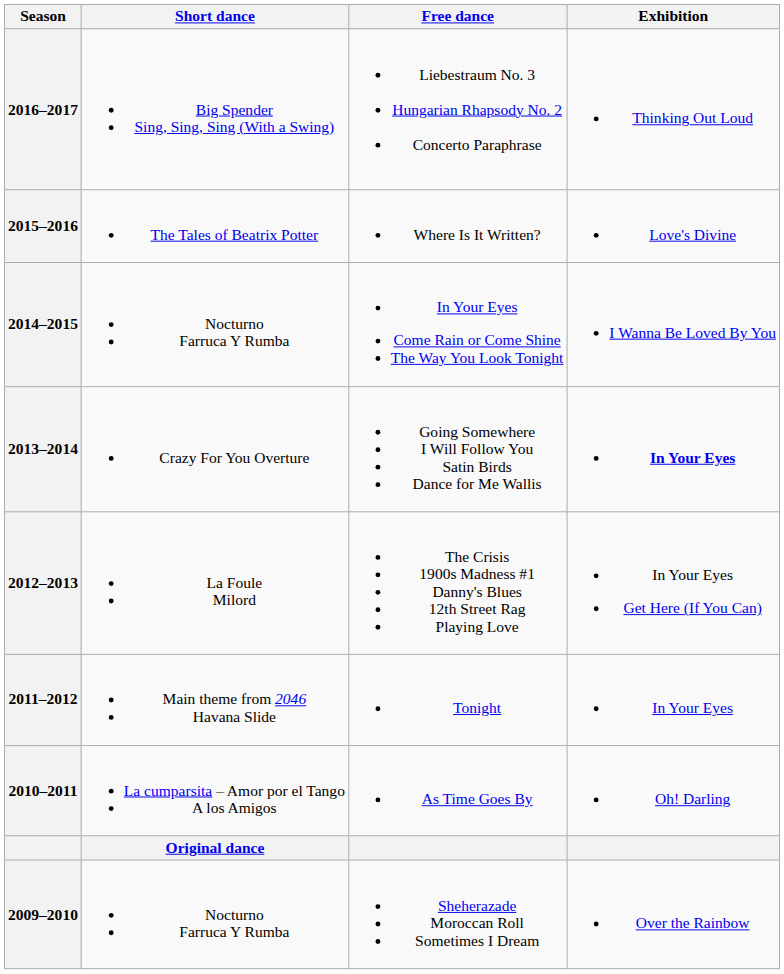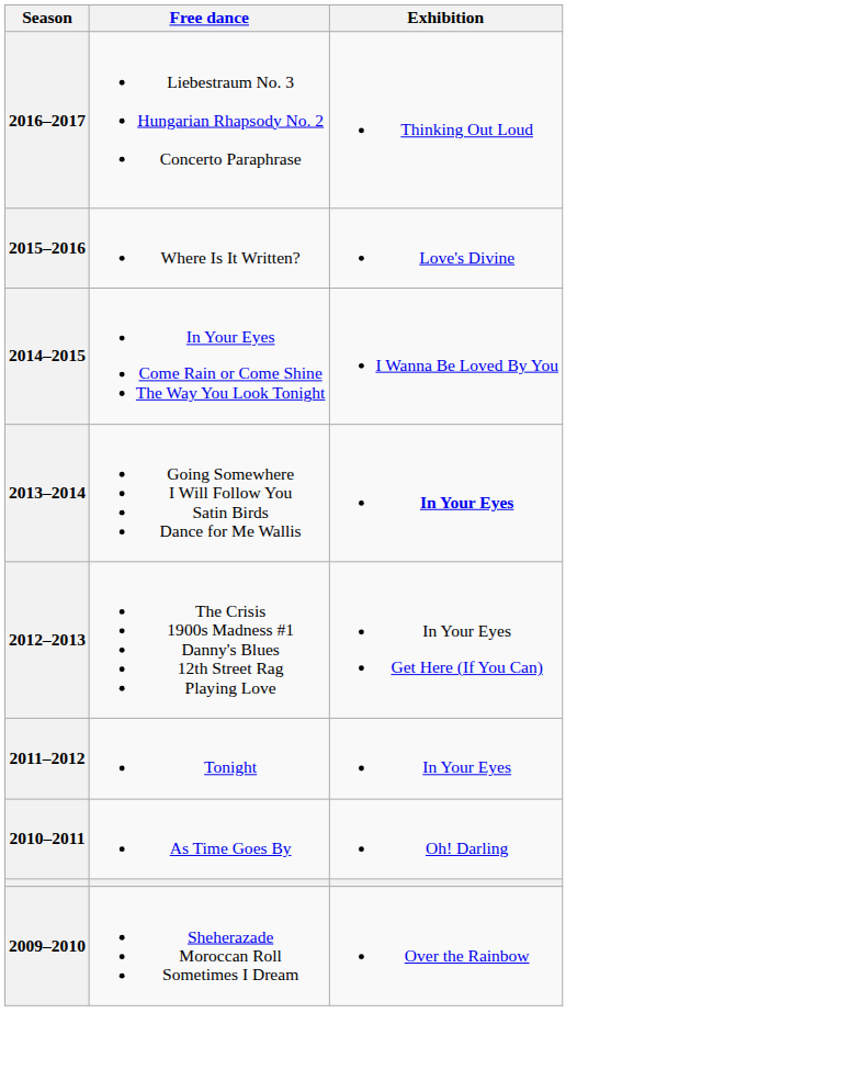 <table class="wikitable" style="text-align:center">
 <tr>
 <th>Season</th>
-<th><a href='#'>Short dance</a></th>
 <th><a href='#'>Free dance</a></th>
 <th>Exhibition</th>
 </tr>
 <tr>
 <th>2016–2017 <br></th>
-<td><br><ul><li><a href='#'>Big Spender</a></li><li><a href='#'>Sing, Sing, Sing (With a Swing)</a> <br></li></ul></td>
 <td><br><ul><li>Liebestraum No. 3 <br> <br></li><li><a href='#'>Hungarian Rhapsody No. 2</a> <br> <br></li><li>Concerto Paraphrase <br> <br></li></ul></td>
 <td><br><ul><li><a href='#'>Thinking Out Loud</a> <br></li></ul></td>
 </tr>
 <tr>
 <th>2015–2016 <br></th>
-<td><br><ul><li><a href='#'>The Tales of Beatrix Potter</a> <br></li></ul></td>
 <td><br><ul><li>Where Is It Written? <br></li></ul></td>
 <td><br><ul><li><a href='#'>Love's Divine</a> <br></li></ul></td>
 </tr>
 <tr>
 <th>2014–2015 <br></th>
-<td><br><ul><li>Nocturno <br></li><li>Farruca Y Rumba <br></li></ul></td>
 <td><br><ul><li><a href='#'>In Your Eyes</a> <br></li></ul><ul><li><a href='#'>Come Rain or Come Shine</a> <br></li><li><a href='#'>The Way You Look Tonight</a> <br></li></ul></td>
 <td><br><ul><li><a href='#'>I Wanna Be Loved By You</a> <br></li></ul></td>
 </tr>
 <tr>
 <th>2013–2014 <br></th>
-<td><br><ul><li>Crazy For You Overture <br></li></ul></td>
 <td><br><ul><li>Going Somewhere</li><li>I Will Follow You</li><li>Satin Birds</li><li>Dance for Me Wallis <br></li></ul></td>
 <td><strong><br><ul><li><a href='#'>In Your Eyes</a> <br></li></ul></strong></td>
 </tr>
 <tr>
 <th>2012–2013 <br></th>
-<td><br><ul><li>La Foule <br></li><li>Milord <br></li></ul></td>
 <td><br><ul><li>The Crisis <br></li><li>1900s Madness #1 <br></li><li>Danny's Blues <br></li><li>12th Street Rag <br></li><li>Playing Love <br></li></ul></td>
 <td><br><ul><li>In Your Eyes <br></li></ul><ul><li><a href='#'>Get Here (If You Can)</a> <br></li></ul></td>
 </tr>
 <tr>
 <th>2011–2012 <br> </th>
-<td><br><ul><li>Main theme from <em><a href='#'>2046</a></em></li><li>Havana Slide <br></li></ul></td>
 <td><br><ul><li><a href='#'>Tonight</a> <br></li></ul></td>
 <td><br><ul><li><a href='#'>In Your Eyes</a> <br></li></ul></td>
 </tr>
 <tr>
 <th>2010–2011 <br> </th>
-<td><br><ul><li><a href='#'>La cumparsita</a> – Amor por el Tango <br></li><li>A los Amigos  <br></li></ul></td>
 <td><br><ul><li><a href='#'>As Time Goes By</a> <br></li></ul></td>
 <td><br><ul><li><a href='#'>Oh! Darling</a> <br></li></ul></td>
 </tr>
 <tr>
 <th></th>
-<th><a href='#'>Original dance</a></th>
 <th></th>
 <th></th>
 </tr>
 <tr>
 <th>2009–2010 <br> </th>
-<td><br><ul><li>Nocturno <br></li><li>Farruca Y Rumba <br></li></ul></td>
 <td><br><ul><li><a href='#'>Sheherazade</a> <br></li><li>Moroccan Roll <br></li><li>Sometimes I Dream <br></li></ul></td>
 <td><br><ul><li><a href='#'>Over the Rainbow</a> <br></li></ul></td>
 </tr>
 </table>
